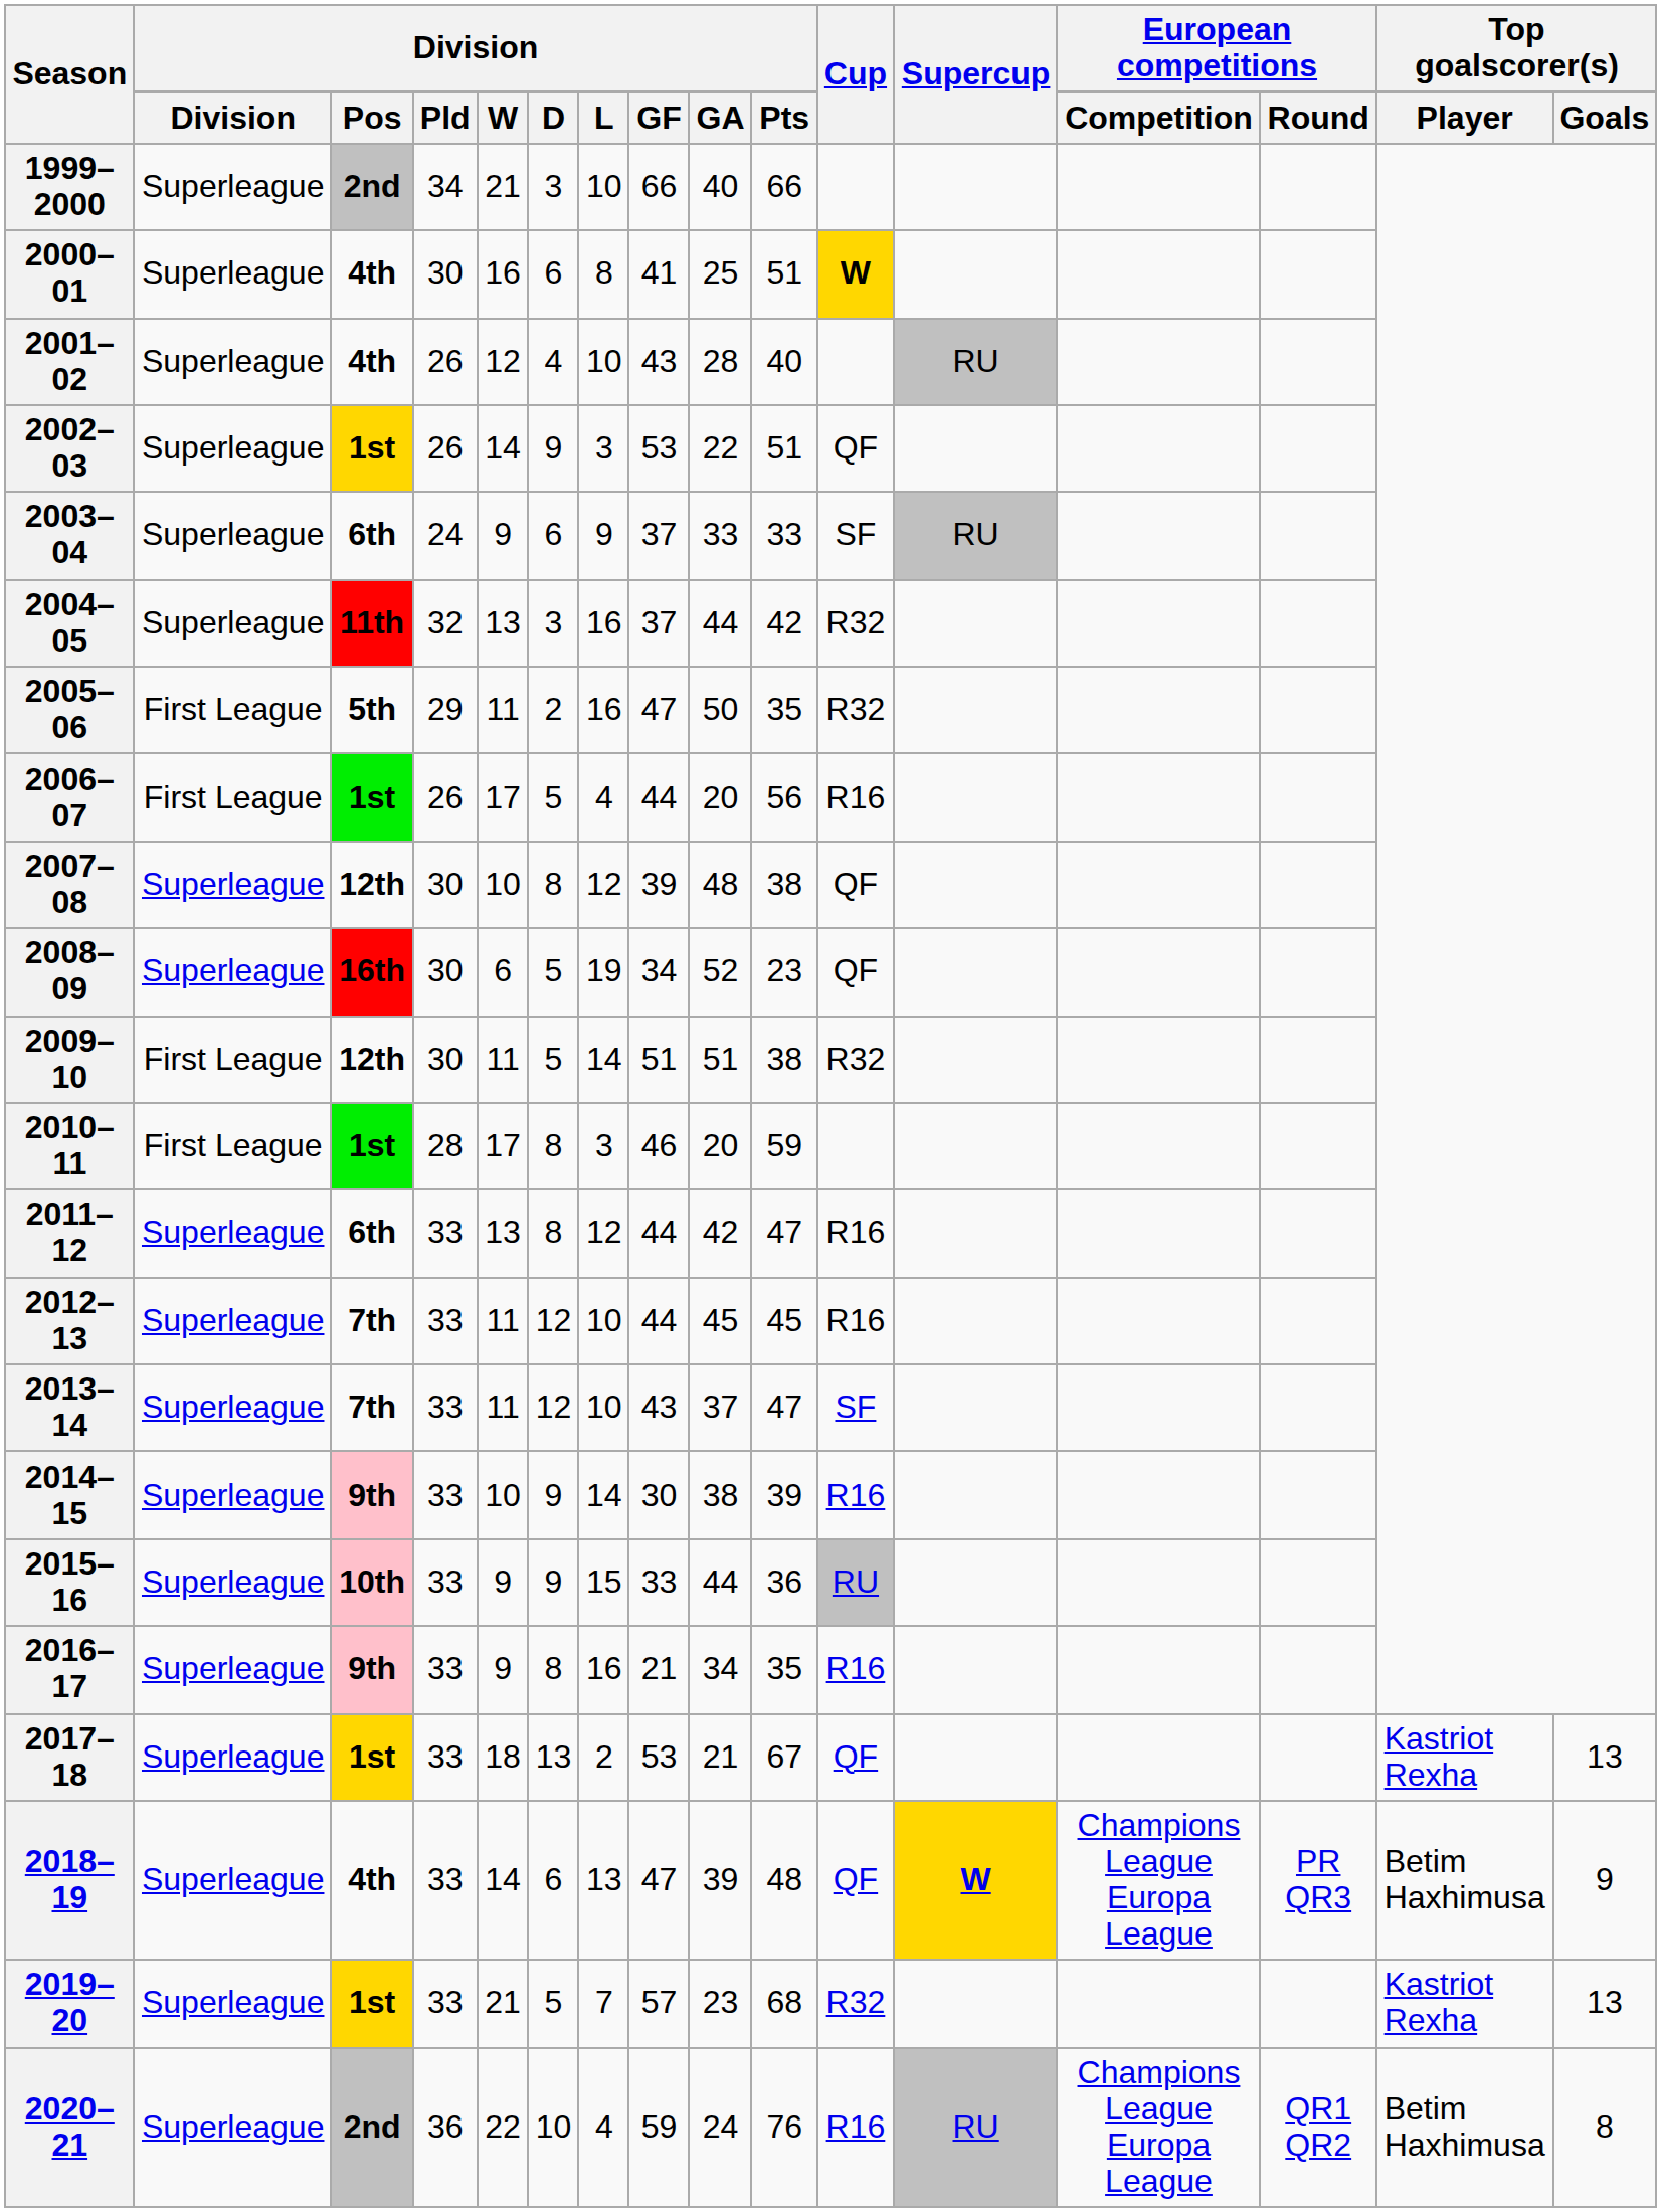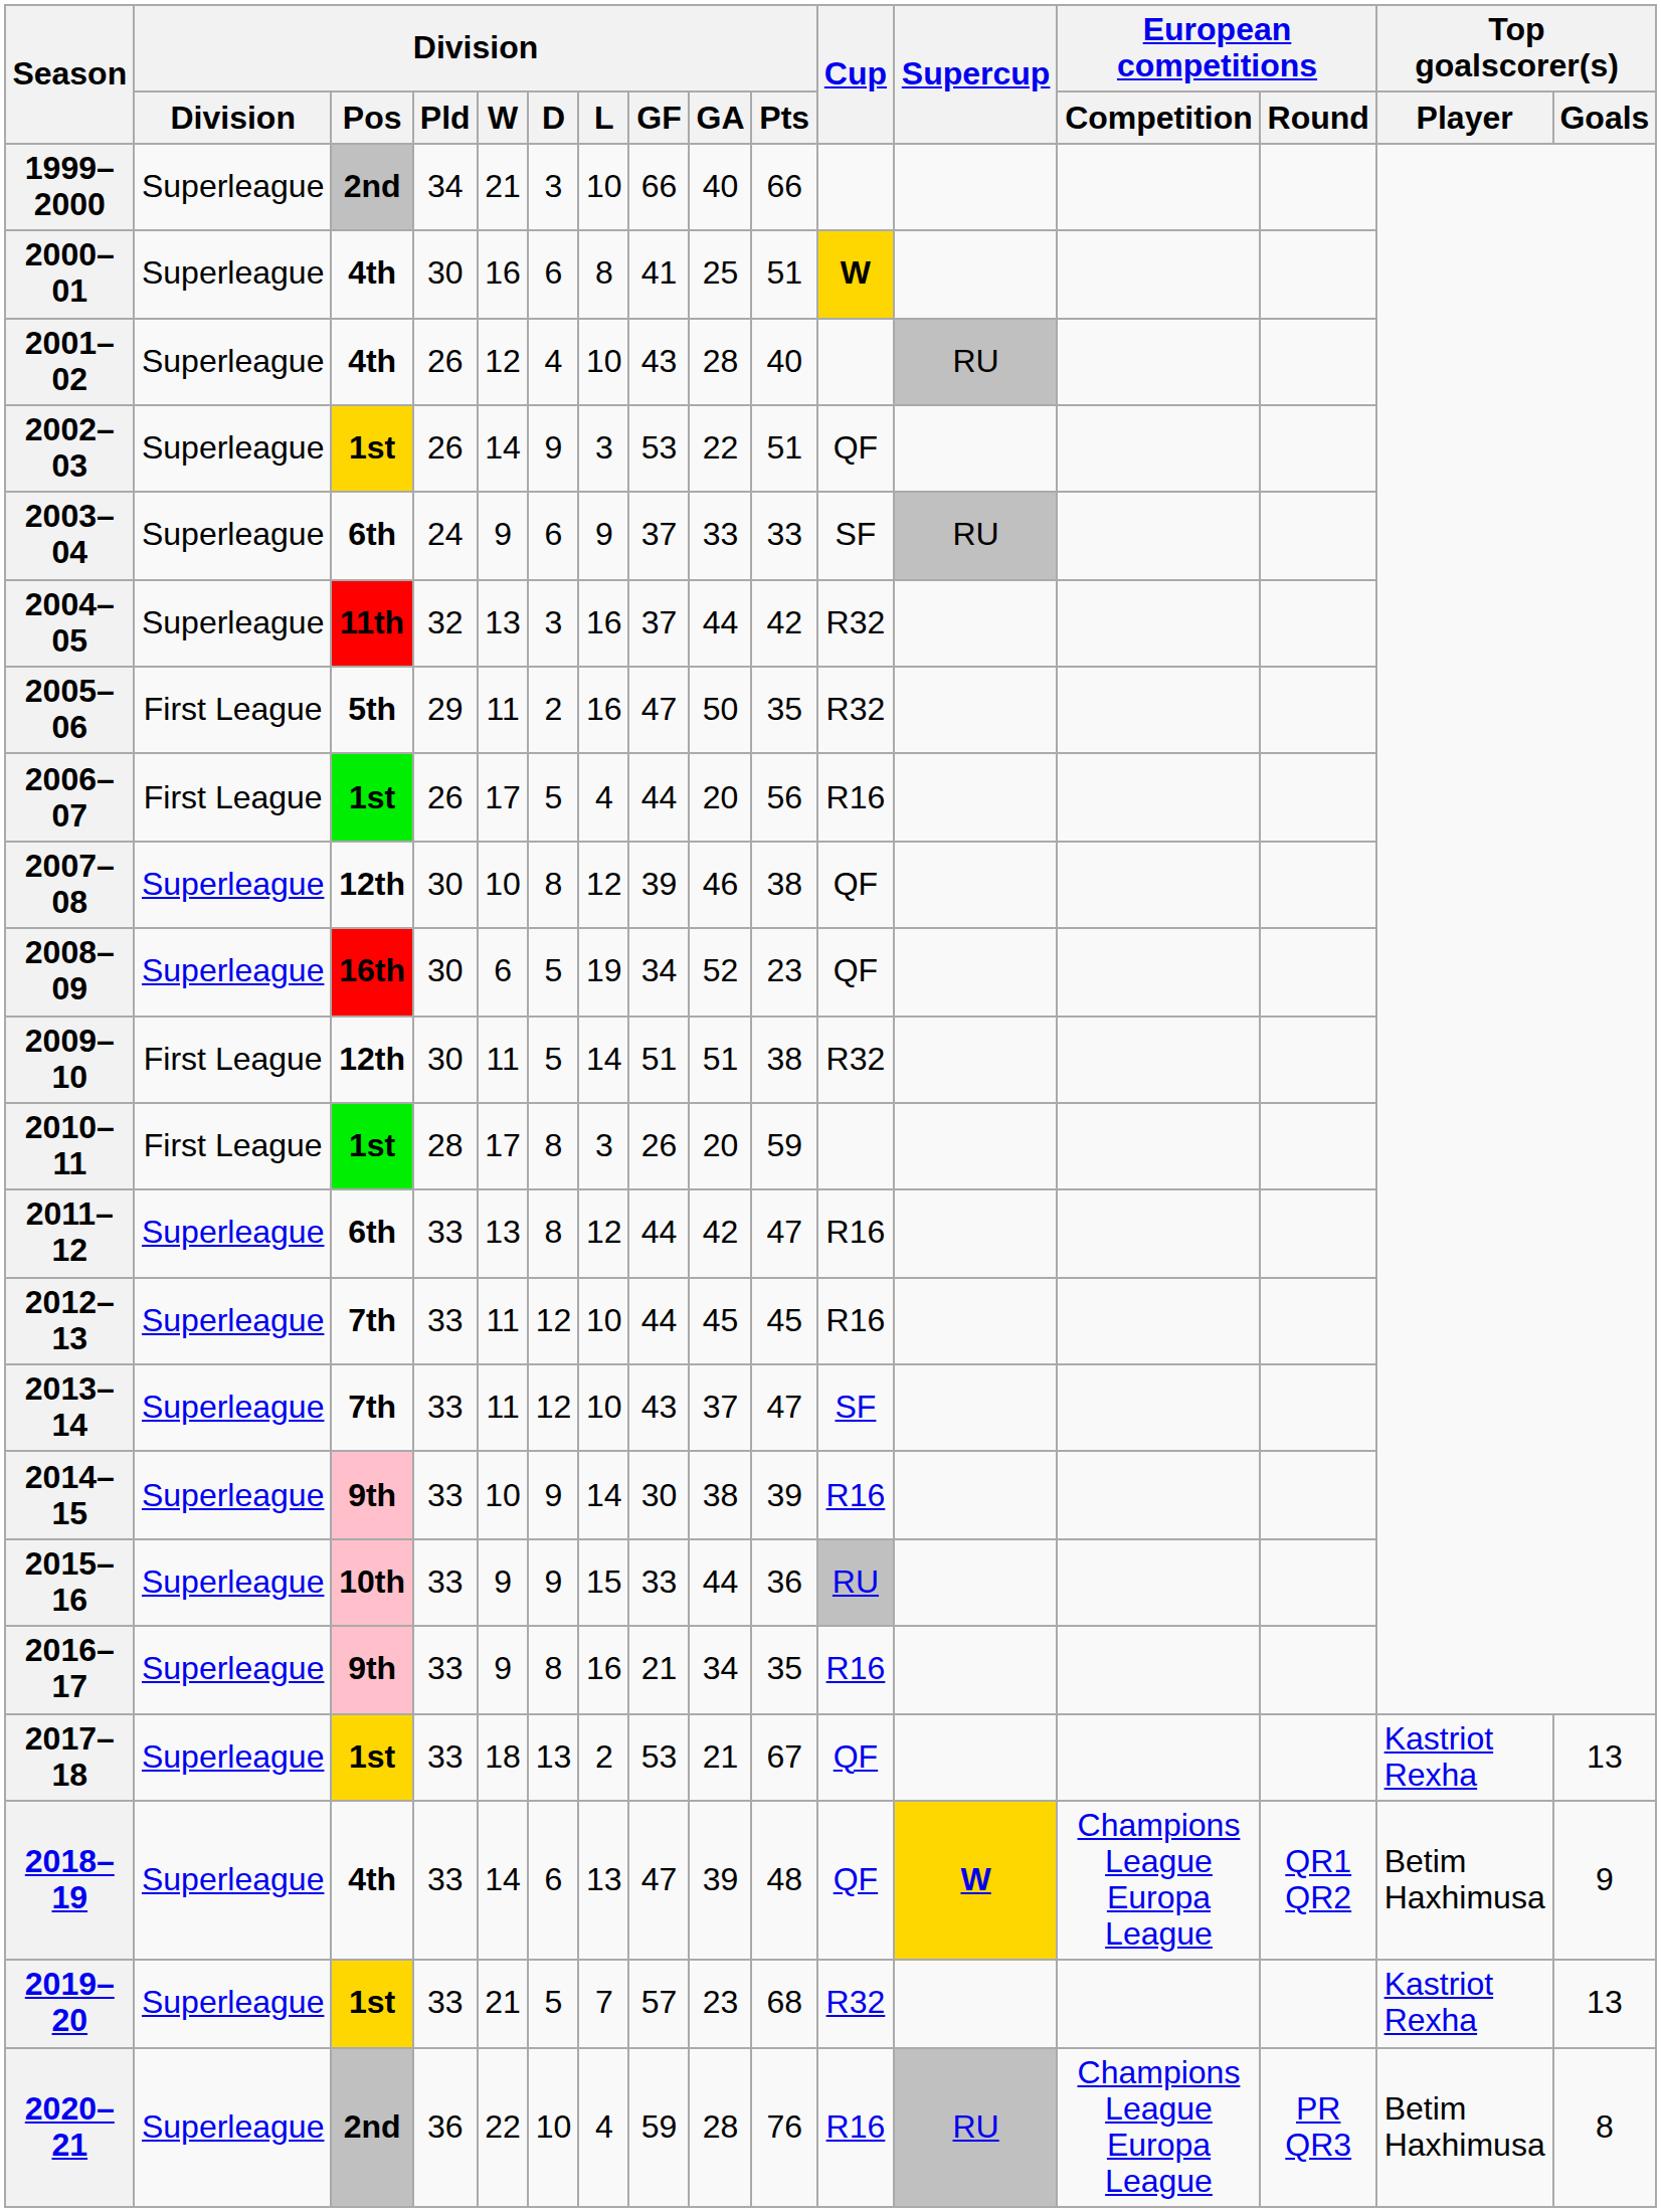 <table class="wikitable sortable"  style="text-align: center;">
 <tr>
 <th rowspan=2>Season</th>
 <th colspan=9>Division</th>
 <th rowspan=2><a href='#'>Cup</a></th>
 <th rowspan=2><a href='#'>Supercup</a></th>
 <th rowspan=1 colspan=2><a href='#'>European competitions</a></th>
 <th colspan=2 width="200">Top goalscorer(s)</th>
 </tr>
 <tr>
 <th>Division</th>
 <th>Pos</th>
 <th>Pld</th>
 <th>W</th>
 <th>D</th>
 <th>L</th>
 <th>GF</th>
 <th>GA</th>
 <th>Pts</th>
 <th>Competition</th>
 <th>Round</th>
 <th>Player</th>
 <th>Goals</th>
 </tr>
 <tr>
 <th>1999–2000</th>
 <td align="center">Superleague</td>
 <td align="center" bgcolor=silver><strong>2nd</strong></td>
 <td align="center">34</td>
 <td align="center">21</td>
 <td align="center">3</td>
 <td align="center">10</td>
 <td align="center">66</td>
 <td align="center">40</td>
 <td align="center">66</td>
 <td></td>
 <td></td>
 <td align="center"></td>
 <td align="center"></td>
 </tr>
 <tr>
 <th>2000–01</th>
 <td align="center">Superleague</td>
 <td align="center"><strong>4th</strong></td>
 <td align="center">30</td>
 <td align="center">16</td>
 <td align="center">6</td>
 <td align="center">8</td>
 <td align="center">41</td>
 <td align="center">25</td>
 <td align="center">51</td>
 <td bgcolor=gold><strong>W</strong></td>
 <td></td>
 <td align="center"></td>
 <td align="center"></td>
 </tr>
 <tr>
 <th>2001–02</th>
 <td align="center">Superleague</td>
 <td align="center"><strong>4th</strong></td>
 <td align="center">26</td>
 <td align="center">12</td>
 <td align="center">4</td>
 <td align="center">10</td>
 <td align="center">43</td>
 <td align="center">28</td>
 <td align="center">40</td>
 <td></td>
 <td bgcolor=silver>RU</td>
 <td align="center"></td>
 <td align="center"></td>
 </tr>
 <tr>
 <th>2002–03</th>
 <td align="center">Superleague</td>
 <td align="center" bgcolor=gold><strong>1st</strong></td>
 <td align="center">26</td>
 <td align="center">14</td>
 <td align="center">9</td>
 <td align="center">3</td>
 <td align="center">53</td>
 <td align="center">22</td>
 <td align="center">51</td>
 <td>QF</td>
 <td></td>
 <td align="center"></td>
 <td align="center"></td>
 </tr>
 <tr>
 <th>2003–04</th>
 <td align="center">Superleague</td>
 <td align="center"><strong>6th</strong></td>
 <td align="center">24</td>
 <td align="center">9</td>
 <td align="center">6</td>
 <td align="center">9</td>
 <td align="center">37</td>
 <td align="center">33</td>
 <td align="center">33</td>
 <td>SF</td>
 <td bgcolor=silver>RU</td>
 <td align="center"></td>
 <td align="center"></td>
 </tr>
 <tr>
 <th>2004–05</th>
 <td align="center">Superleague</td>
 <td align="center" bgcolor=red><strong>11th</strong></td>
 <td align="center">32</td>
 <td align="center">13</td>
 <td align="center">3</td>
 <td align="center">16</td>
 <td align="center">37</td>
 <td align="center">44</td>
 <td align="center">42</td>
 <td>R32</td>
 <td></td>
 <td align="center"></td>
 <td align="center"></td>
 </tr>
 <tr>
 <th>2005–06</th>
 <td align="center">First League</td>
 <td align="center"><strong>5th</strong></td>
 <td align="center">29</td>
 <td align="center">11</td>
 <td align="center">2</td>
 <td align="center">16</td>
 <td align="center">47</td>
 <td align="center">50</td>
 <td align="center">35</td>
 <td>R32</td>
 <td></td>
 <td align="center"></td>
 <td align="center"></td>
 </tr>
 <tr>
 <th>2006–07</th>
 <td align="center">First League</td>
 <td align="center" bgcolor=green1><strong>1st</strong></td>
 <td align="center">26</td>
 <td align="center">17</td>
 <td align="center">5</td>
 <td align="center">4</td>
 <td align="center">44</td>
 <td align="center">20</td>
 <td align="center">56</td>
 <td>R16</td>
 <td></td>
 <td align="center"></td>
 <td align="center"></td>
 </tr>
 <tr>
 <th>2007–08</th>
 <td align="center"><a href='#'>Superleague</a></td>
 <td align="center"><strong>12th</strong></td>
 <td align="center">30</td>
 <td align="center">10</td>
 <td align="center">8</td>
 <td align="center">12</td>
 <td align="center">39</td>
-<td align="center">48</td>
+<td align="center">46</td>
 <td align="center">38</td>
 <td>QF</td>
 <td></td>
 <td align="center"></td>
 <td align="center"></td>
 </tr>
 <tr>
 <th>2008–09</th>
 <td align="center"><a href='#'>Superleague</a></td>
 <td align="center" bgcolor=red><strong>16th</strong></td>
 <td align="center">30</td>
 <td align="center">6</td>
 <td align="center">5</td>
 <td align="center">19</td>
 <td align="center">34</td>
 <td align="center">52</td>
 <td align="center">23</td>
 <td>QF</td>
 <td></td>
 <td align="center"></td>
 <td align="center"></td>
 </tr>
 <tr>
 <th>2009–10</th>
 <td align="center">First League</td>
 <td align="center"><strong>12th</strong></td>
 <td align="center">30</td>
 <td align="center">11</td>
 <td align="center">5</td>
 <td align="center">14</td>
 <td align="center">51</td>
 <td align="center">51</td>
 <td align="center">38</td>
 <td>R32</td>
 <td></td>
 <td align="center"></td>
 <td align="center"></td>
 </tr>
 <tr>
 <th>2010–11</th>
 <td align="center">First League</td>
 <td align="center" bgcolor=green1><strong>1st</strong></td>
 <td align="center">28</td>
 <td align="center">17</td>
 <td align="center">8</td>
 <td align="center">3</td>
-<td align="center">46</td>
+<td align="center">26</td>
 <td align="center">20</td>
 <td align="center">59</td>
 <td></td>
 <td></td>
 <td align="center"></td>
 <td align="center"></td>
 </tr>
 <tr>
 <th>2011–12</th>
 <td align="center"><a href='#'>Superleague</a></td>
 <td align="center"><strong>6th</strong></td>
 <td align="center">33</td>
 <td align="center">13</td>
 <td align="center">8</td>
 <td align="center">12</td>
 <td align="center">44</td>
 <td align="center">42</td>
 <td align="center">47</td>
 <td>R16</td>
 <td></td>
 <td align="center"></td>
 <td align="center"></td>
 </tr>
 <tr>
 <th>2012–13</th>
 <td align="center"><a href='#'>Superleague</a></td>
 <td align="center"><strong>7th</strong></td>
 <td align="center">33</td>
 <td align="center">11</td>
 <td align="center">12</td>
 <td align="center">10</td>
 <td align="center">44</td>
 <td align="center">45</td>
 <td align="center">45</td>
 <td>R16</td>
 <td></td>
 <td align="center"></td>
 <td align="center"></td>
 </tr>
 <tr>
 <th>2013–14</th>
 <td align="center"><a href='#'>Superleague</a></td>
 <td align="center"><strong>7th</strong></td>
 <td align="center">33</td>
 <td align="center">11</td>
 <td align="center">12</td>
 <td align="center">10</td>
 <td align="center">43</td>
 <td align="center">37</td>
 <td align="center">47</td>
 <td><a href='#'>SF</a></td>
 <td></td>
 <td align="center"></td>
 <td align="center"></td>
 </tr>
 <tr>
 <th>2014–15</th>
 <td align="center"><a href='#'>Superleague</a></td>
 <td align="center" bgcolor=pink><strong>9th</strong></td>
 <td align="center">33</td>
 <td align="center">10</td>
 <td align="center">9</td>
 <td align="center">14</td>
 <td align="center">30</td>
 <td align="center">38</td>
 <td align="center">39</td>
 <td><a href='#'>R16</a></td>
 <td></td>
 <td align="center"></td>
 <td align="center"></td>
 </tr>
 <tr>
 <th>2015–16</th>
 <td align="center"><a href='#'>Superleague</a></td>
 <td align="center" bgcolor=pink><strong>10th</strong></td>
 <td align="center">33</td>
 <td align="center">9</td>
 <td align="center">9</td>
 <td align="center">15</td>
 <td align="center">33</td>
 <td align="center">44</td>
 <td align="center">36</td>
 <td bgcolor=silver><a href='#'>RU</a></td>
 <td></td>
 <td align="center"></td>
 <td align="center"></td>
 </tr>
 <tr>
 <th>2016–17</th>
 <td align="center"><a href='#'>Superleague</a></td>
 <td align="center" bgcolor=pink><strong>9th</strong></td>
 <td align="center">33</td>
 <td align="center">9</td>
 <td align="center">8</td>
 <td align="center">16</td>
 <td align="center">21</td>
 <td align="center">34</td>
 <td align="center">35</td>
 <td><a href='#'>R16</a></td>
 <td></td>
 <td align="center"></td>
 <td align="center"></td>
 </tr>
 <tr>
 <th>2017–18</th>
 <td align="center"><a href='#'>Superleague</a></td>
 <td align="center" bgcolor=gold><strong>1st</strong></td>
 <td align="center">33</td>
 <td align="center">18</td>
 <td align="center">13</td>
 <td align="center">2</td>
 <td align="center">53</td>
 <td align="center">21</td>
 <td align="center">67</td>
 <td><a href='#'>QF</a></td>
 <td></td>
 <td align="center"></td>
 <td align="center"></td>
 <td align="left"><a href='#'>Kastriot Rexha</a></td>
 <td>13</td>
 </tr>
 <tr>
 <th><a href='#'>2018–19</a></th>
 <td align="center"><a href='#'>Superleague</a></td>
 <td align="center"><strong>4th</strong></td>
 <td align="center">33</td>
 <td align="center">14</td>
 <td align="center">6</td>
 <td align="center">13</td>
 <td align="center">47</td>
 <td align="center">39</td>
 <td align="center">48</td>
 <td><a href='#'>QF</a></td>
 <td bgcolor=gold><strong><a href='#'>W</a></strong></td>
 <td align="center"><a href='#'>Champions League</a><br><a href='#'>Europa League</a></td>
-<td align="center"><a href='#'>PR</a><br><a href='#'>QR3</a></td>
+<td align="center"><a href='#'>QR1</a><br><a href='#'>QR2</a></td>
 <td align="left">Betim Haxhimusa</td>
 <td>9</td>
 </tr>
 <tr>
 <th><a href='#'>2019–20</a></th>
 <td align="center"><a href='#'>Superleague</a></td>
 <td align="center" bgcolor=gold><strong>1st</strong></td>
 <td align="center">33</td>
 <td align="center">21</td>
 <td align="center">5</td>
 <td align="center">7</td>
 <td align="center">57</td>
 <td align="center">23</td>
 <td align="center">68</td>
 <td><a href='#'>R32</a></td>
 <td></td>
 <td align="center"></td>
 <td align="center"></td>
 <td align="left"><a href='#'>Kastriot Rexha</a></td>
 <td>13</td>
 </tr>
 <tr>
 <th><a href='#'>2020–21</a></th>
 <td align="center"><a href='#'>Superleague</a></td>
 <td align="center" bgcolor=silver><strong>2nd</strong></td>
 <td align="center">36</td>
 <td align="center">22</td>
 <td align="center">10</td>
 <td align="center">4</td>
 <td align="center">59</td>
-<td align="center">24</td>
+<td align="center">28</td>
 <td align="center">76</td>
 <td><a href='#'>R16</a></td>
 <td bgcolor=silver><a href='#'>RU</a></td>
 <td align="center"><a href='#'>Champions League</a><br><a href='#'>Europa League</a></td>
-<td align="center"><a href='#'>QR1</a><br><a href='#'>QR2</a></td>
+<td align="center"><a href='#'>PR</a><br><a href='#'>QR3</a></td>
 <td align="left">Betim Haxhimusa</td>
 <td>8</td>
 </tr>
 <tr>
 </tr>
 </table>
